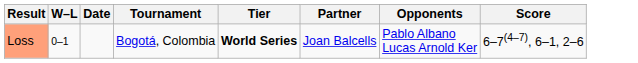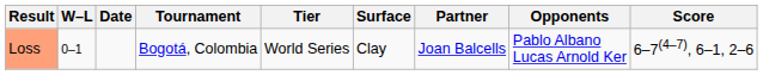 <table class="sortable wikitable">
 <tr>
 <th>Result</th>
 <th class="unsortable">W–L</th>
 <th>Date</th>
 <th>Tournament</th>
 <th>Tier</th>
+<th>Surface</th>
 <th>Partner</th>
 <th>Opponents</th>
 <th class="unsortable">Score</th>
 </tr>
 <tr>
 <td style="background:#ffa07a;">Loss</td>
 <td><small>0–1</small></td>
 <td><a href='#'></a></td>
 <td><a href='#'>Bogotá</a>, Colombia</td>
-<td><strong>World Series</strong></td>
+<td>World Series</td>
+<td>Clay</td>
 <td> <a href='#'>Joan Balcells</a></td>
 <td> <a href='#'>Pablo Albano</a> <br>  <a href='#'>Lucas Arnold Ker</a></td>
 <td>6–7<sup>(4–7)</sup>, 6–1, 2–6</td>
 </tr>
 </table>
